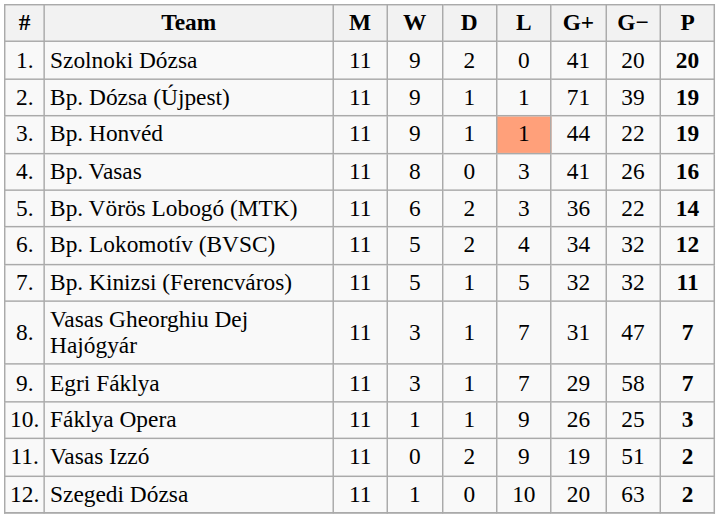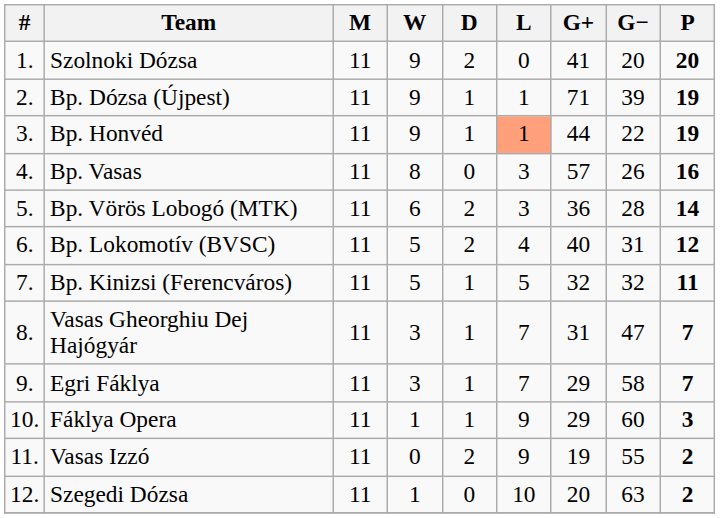 <table class="wikitable" style="text-align: center;">
 <tr>
 <th width="15">#</th>
 <th width="190">Team</th>
 <th width="30">M</th>
 <th width="30">W</th>
 <th width="30">D</th>
 <th width="30">L</th>
 <th width="30">G+</th>
 <th width="30">G−</th>
 <th width="30">P</th>
 </tr>
 <tr>
 <td>1.</td>
 <td align="left">Szolnoki Dózsa</td>
 <td>11</td>
 <td>9</td>
 <td>2</td>
 <td>0</td>
 <td>41</td>
 <td>20</td>
 <td><strong>20</strong></td>
 </tr>
 <tr>
 <td>2.</td>
 <td align="left">Bp. Dózsa (Újpest)</td>
 <td>11</td>
 <td>9</td>
 <td>1</td>
 <td>1</td>
 <td>71</td>
 <td>39</td>
 <td><strong>19</strong></td>
 </tr>
 <tr>
 <td>3.</td>
 <td align="left">Bp. Honvéd</td>
 <td>11</td>
 <td>9</td>
 <td>1</td>
 <td style="background: lightsalmon;">1</td>
 <td>44</td>
 <td>22</td>
 <td><strong>19</strong></td>
 </tr>
 <tr>
 <td>4.</td>
 <td align="left">Bp. Vasas</td>
 <td>11</td>
 <td>8</td>
 <td>0</td>
 <td>3</td>
-<td>41</td>
+<td>57</td>
 <td>26</td>
 <td><strong>16</strong></td>
 </tr>
 <tr>
 <td>5.</td>
 <td align="left">Bp. Vörös Lobogó (MTK)</td>
 <td>11</td>
 <td>6</td>
 <td>2</td>
 <td>3</td>
 <td>36</td>
-<td>22</td>
+<td>28</td>
 <td><strong>14</strong></td>
 </tr>
 <tr>
 <td>6.</td>
 <td align="left">Bp. Lokomotív (BVSC)</td>
 <td>11</td>
 <td>5</td>
 <td>2</td>
 <td>4</td>
-<td>34</td>
-<td>32</td>
+<td>40</td>
+<td>31</td>
 <td><strong>12</strong></td>
 </tr>
 <tr>
 <td>7.</td>
 <td align="left">Bp. Kinizsi (Ferencváros)</td>
 <td>11</td>
 <td>5</td>
 <td>1</td>
 <td>5</td>
 <td>32</td>
 <td>32</td>
 <td><strong>11</strong></td>
 </tr>
 <tr>
 <td>8.</td>
 <td align="left">Vasas Gheorghiu Dej Hajógyár</td>
 <td>11</td>
 <td>3</td>
 <td>1</td>
 <td>7</td>
 <td>31</td>
 <td>47</td>
 <td><strong>7</strong></td>
 </tr>
 <tr>
 <td>9.</td>
 <td align="left">Egri Fáklya</td>
 <td>11</td>
 <td>3</td>
 <td>1</td>
 <td>7</td>
 <td>29</td>
 <td>58</td>
 <td><strong>7</strong></td>
 </tr>
 <tr>
 <td>10.</td>
 <td align="left">Fáklya Opera</td>
 <td>11</td>
 <td>1</td>
 <td>1</td>
 <td>9</td>
-<td>26</td>
-<td>25</td>
+<td>29</td>
+<td>60</td>
 <td><strong>3</strong></td>
 </tr>
 <tr>
 <td>11.</td>
 <td align="left">Vasas Izzó</td>
 <td>11</td>
 <td>0</td>
 <td>2</td>
 <td>9</td>
 <td>19</td>
-<td>51</td>
+<td>55</td>
 <td><strong>2</strong></td>
 </tr>
 <tr>
 <td>12.</td>
 <td align="left">Szegedi Dózsa</td>
 <td>11</td>
 <td>1</td>
 <td>0</td>
 <td>10</td>
 <td>20</td>
 <td>63</td>
 <td><strong>2</strong></td>
 </tr>
 <tr>
 </tr>
 </table>
